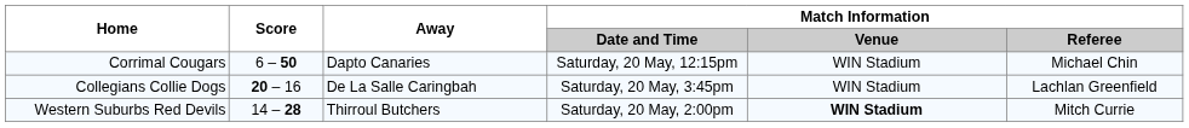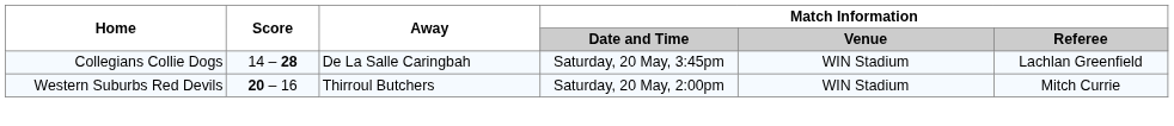 <table width="100%" cellspacing="0" cellpadding="3" border="1" style="border-collapse:collapse;  text-align:center;">
 <tr>
 <th rowspan="2" width="19%">Home</th>
 <th rowspan="2" width="8%">Score</th>
 <th rowspan="2" width="19%">Away</th>
 <th colspan="3">Match Information</th>
 </tr>
 <tr style="background:#CCCCCC">
 <th width="17%">Date and Time</th>
 <th width="22%">Venue</th>
 <th width="50%">Referee</th>
 </tr>
 <tr style="text-align:center; background:#f5faff;">
-<td align="right">Corrimal Cougars </td>
-<td>6 – <strong>50</strong></td>
-<td align="left"> Dapto Canaries</td>
-<td>Saturday, 20 May, 12:15pm</td>
-<td>WIN Stadium</td>
-<td>Michael Chin</td>
-</tr>
-<tr style="text-align:center; background:#f5faff;">
 <td align="right">Collegians Collie Dogs </td>
-<td><strong>20</strong> – 16</td>
+<td>14 – <strong>28</strong></td>
 <td align="left"> De La Salle Caringbah</td>
 <td>Saturday, 20 May, 3:45pm</td>
 <td>WIN Stadium</td>
 <td>Lachlan Greenfield</td>
 </tr>
 <tr style="text-align:center; background:#f5faff;">
 <td align="right">Western Suburbs Red Devils </td>
-<td>14 – <strong>28</strong></td>
+<td><strong>20</strong> – 16</td>
 <td align="left"> Thirroul Butchers</td>
 <td>Saturday, 20 May, 2:00pm</td>
-<td><strong>WIN Stadium</strong></td>
+<td>WIN Stadium</td>
 <td>Mitch Currie</td>
 </tr>
 </table>
